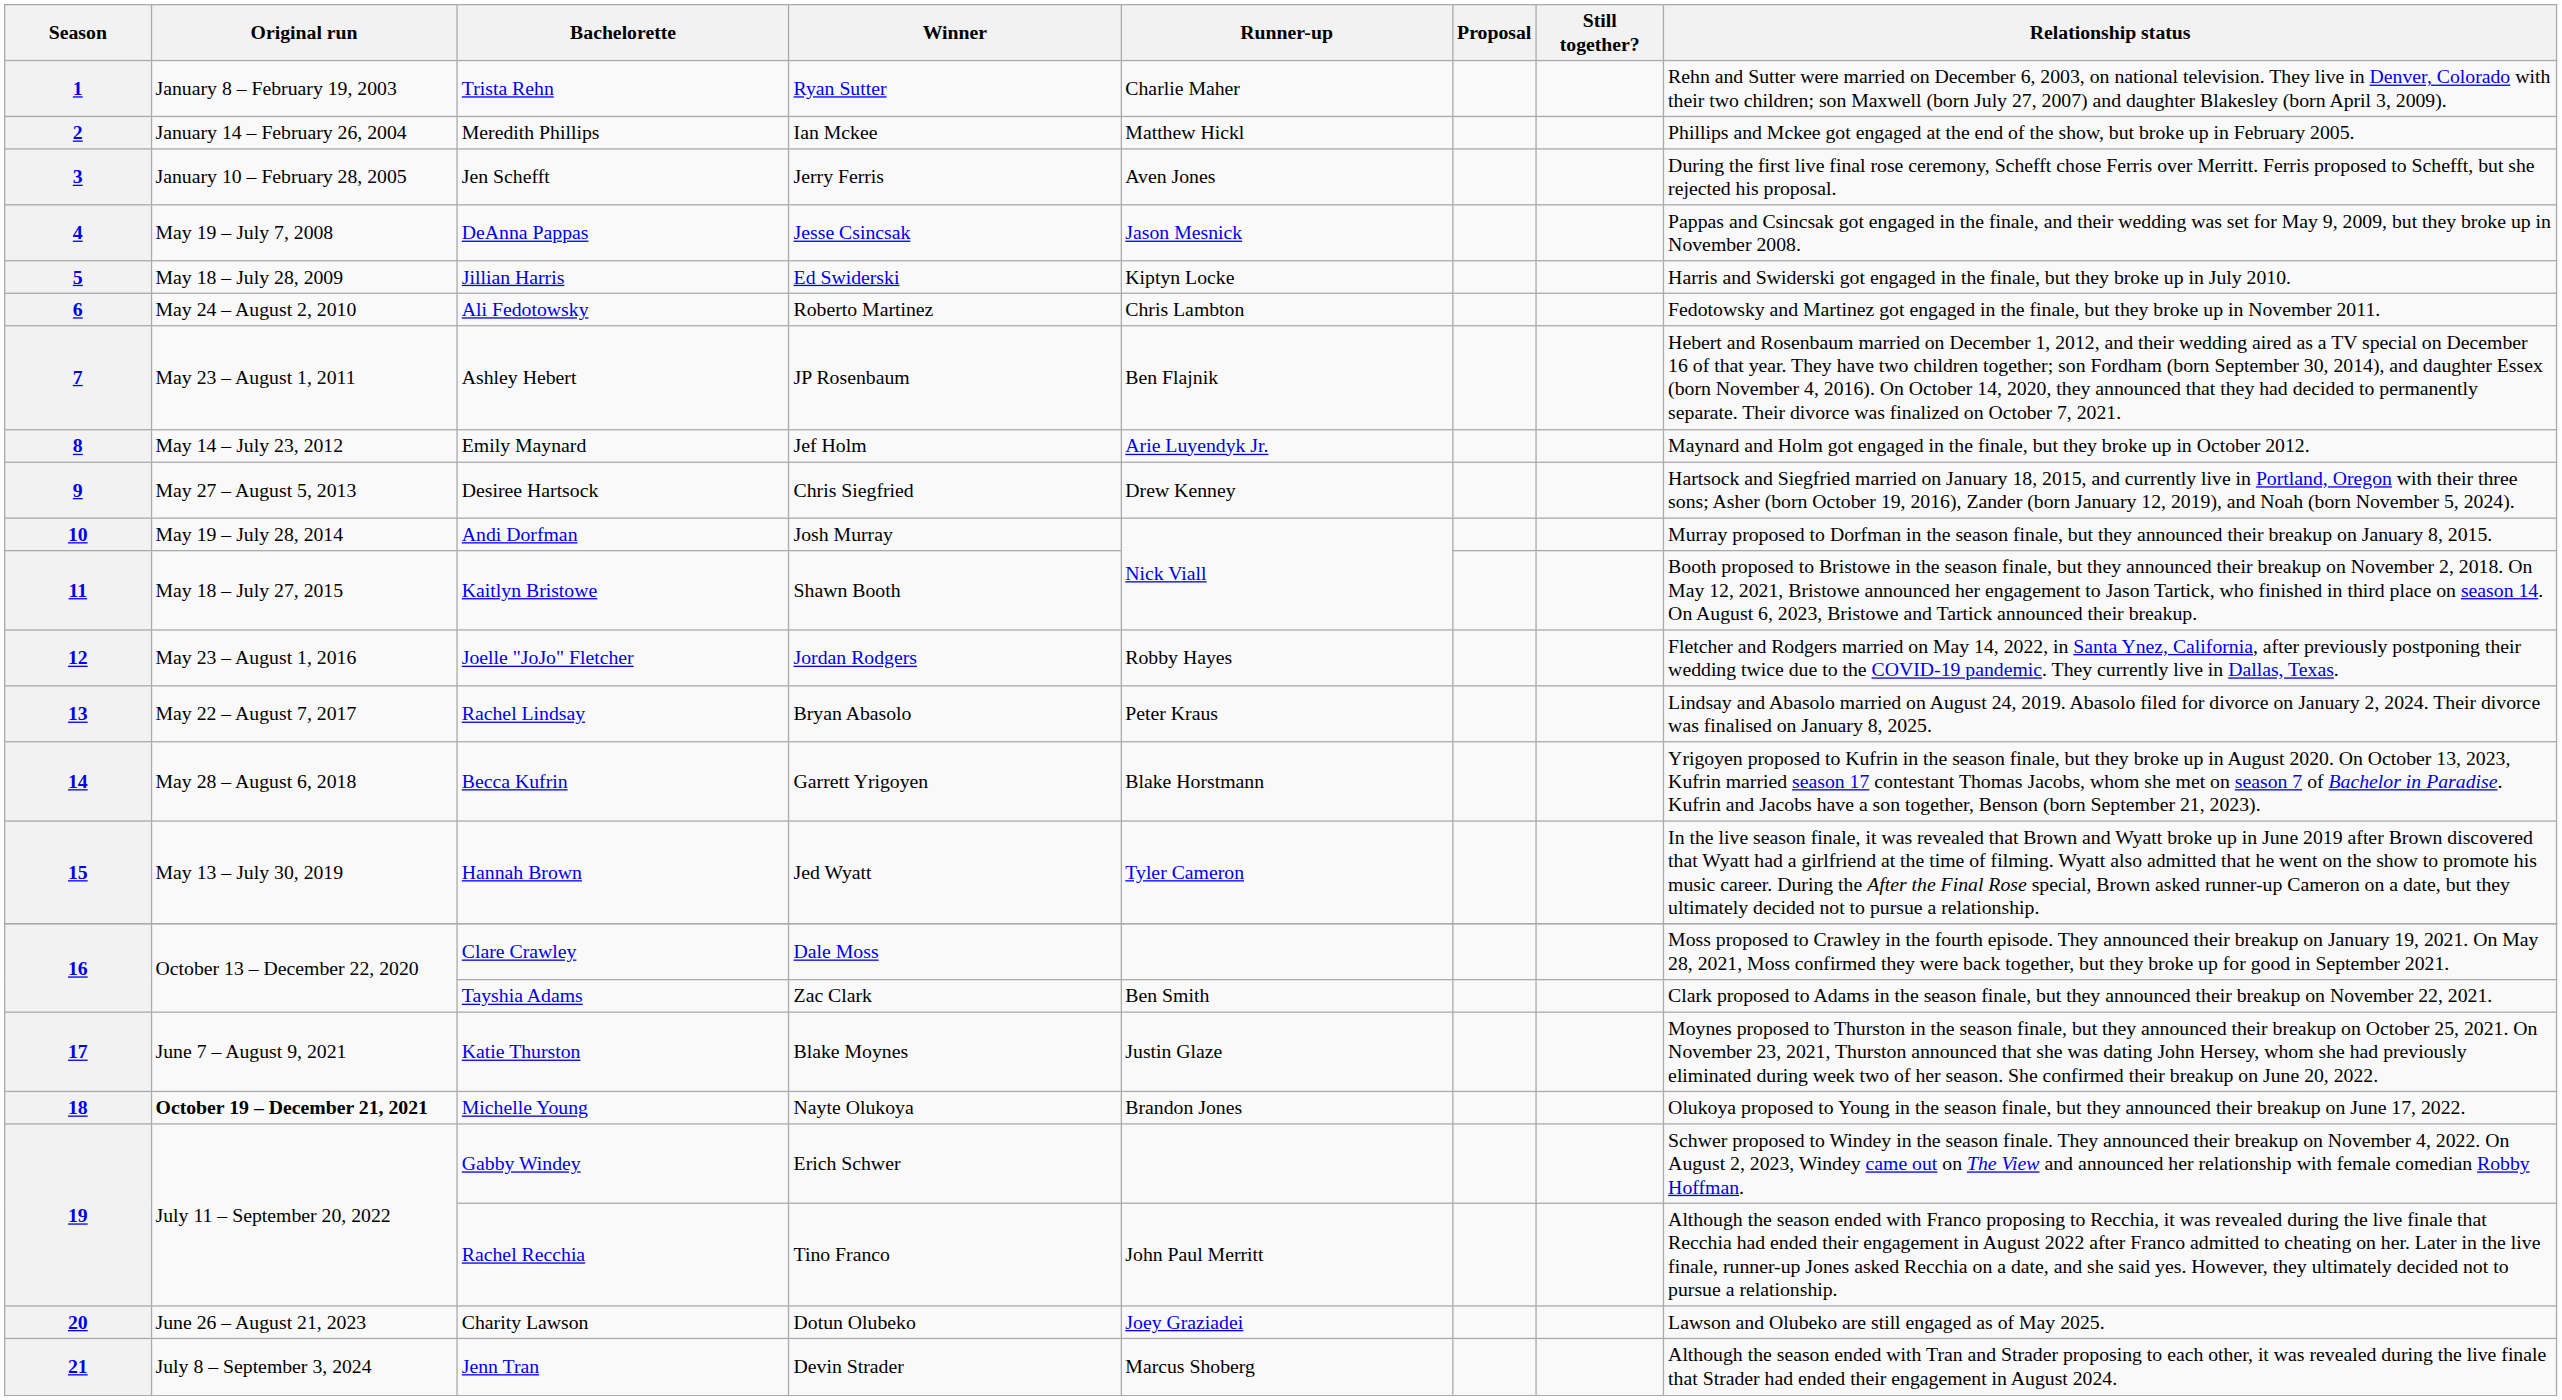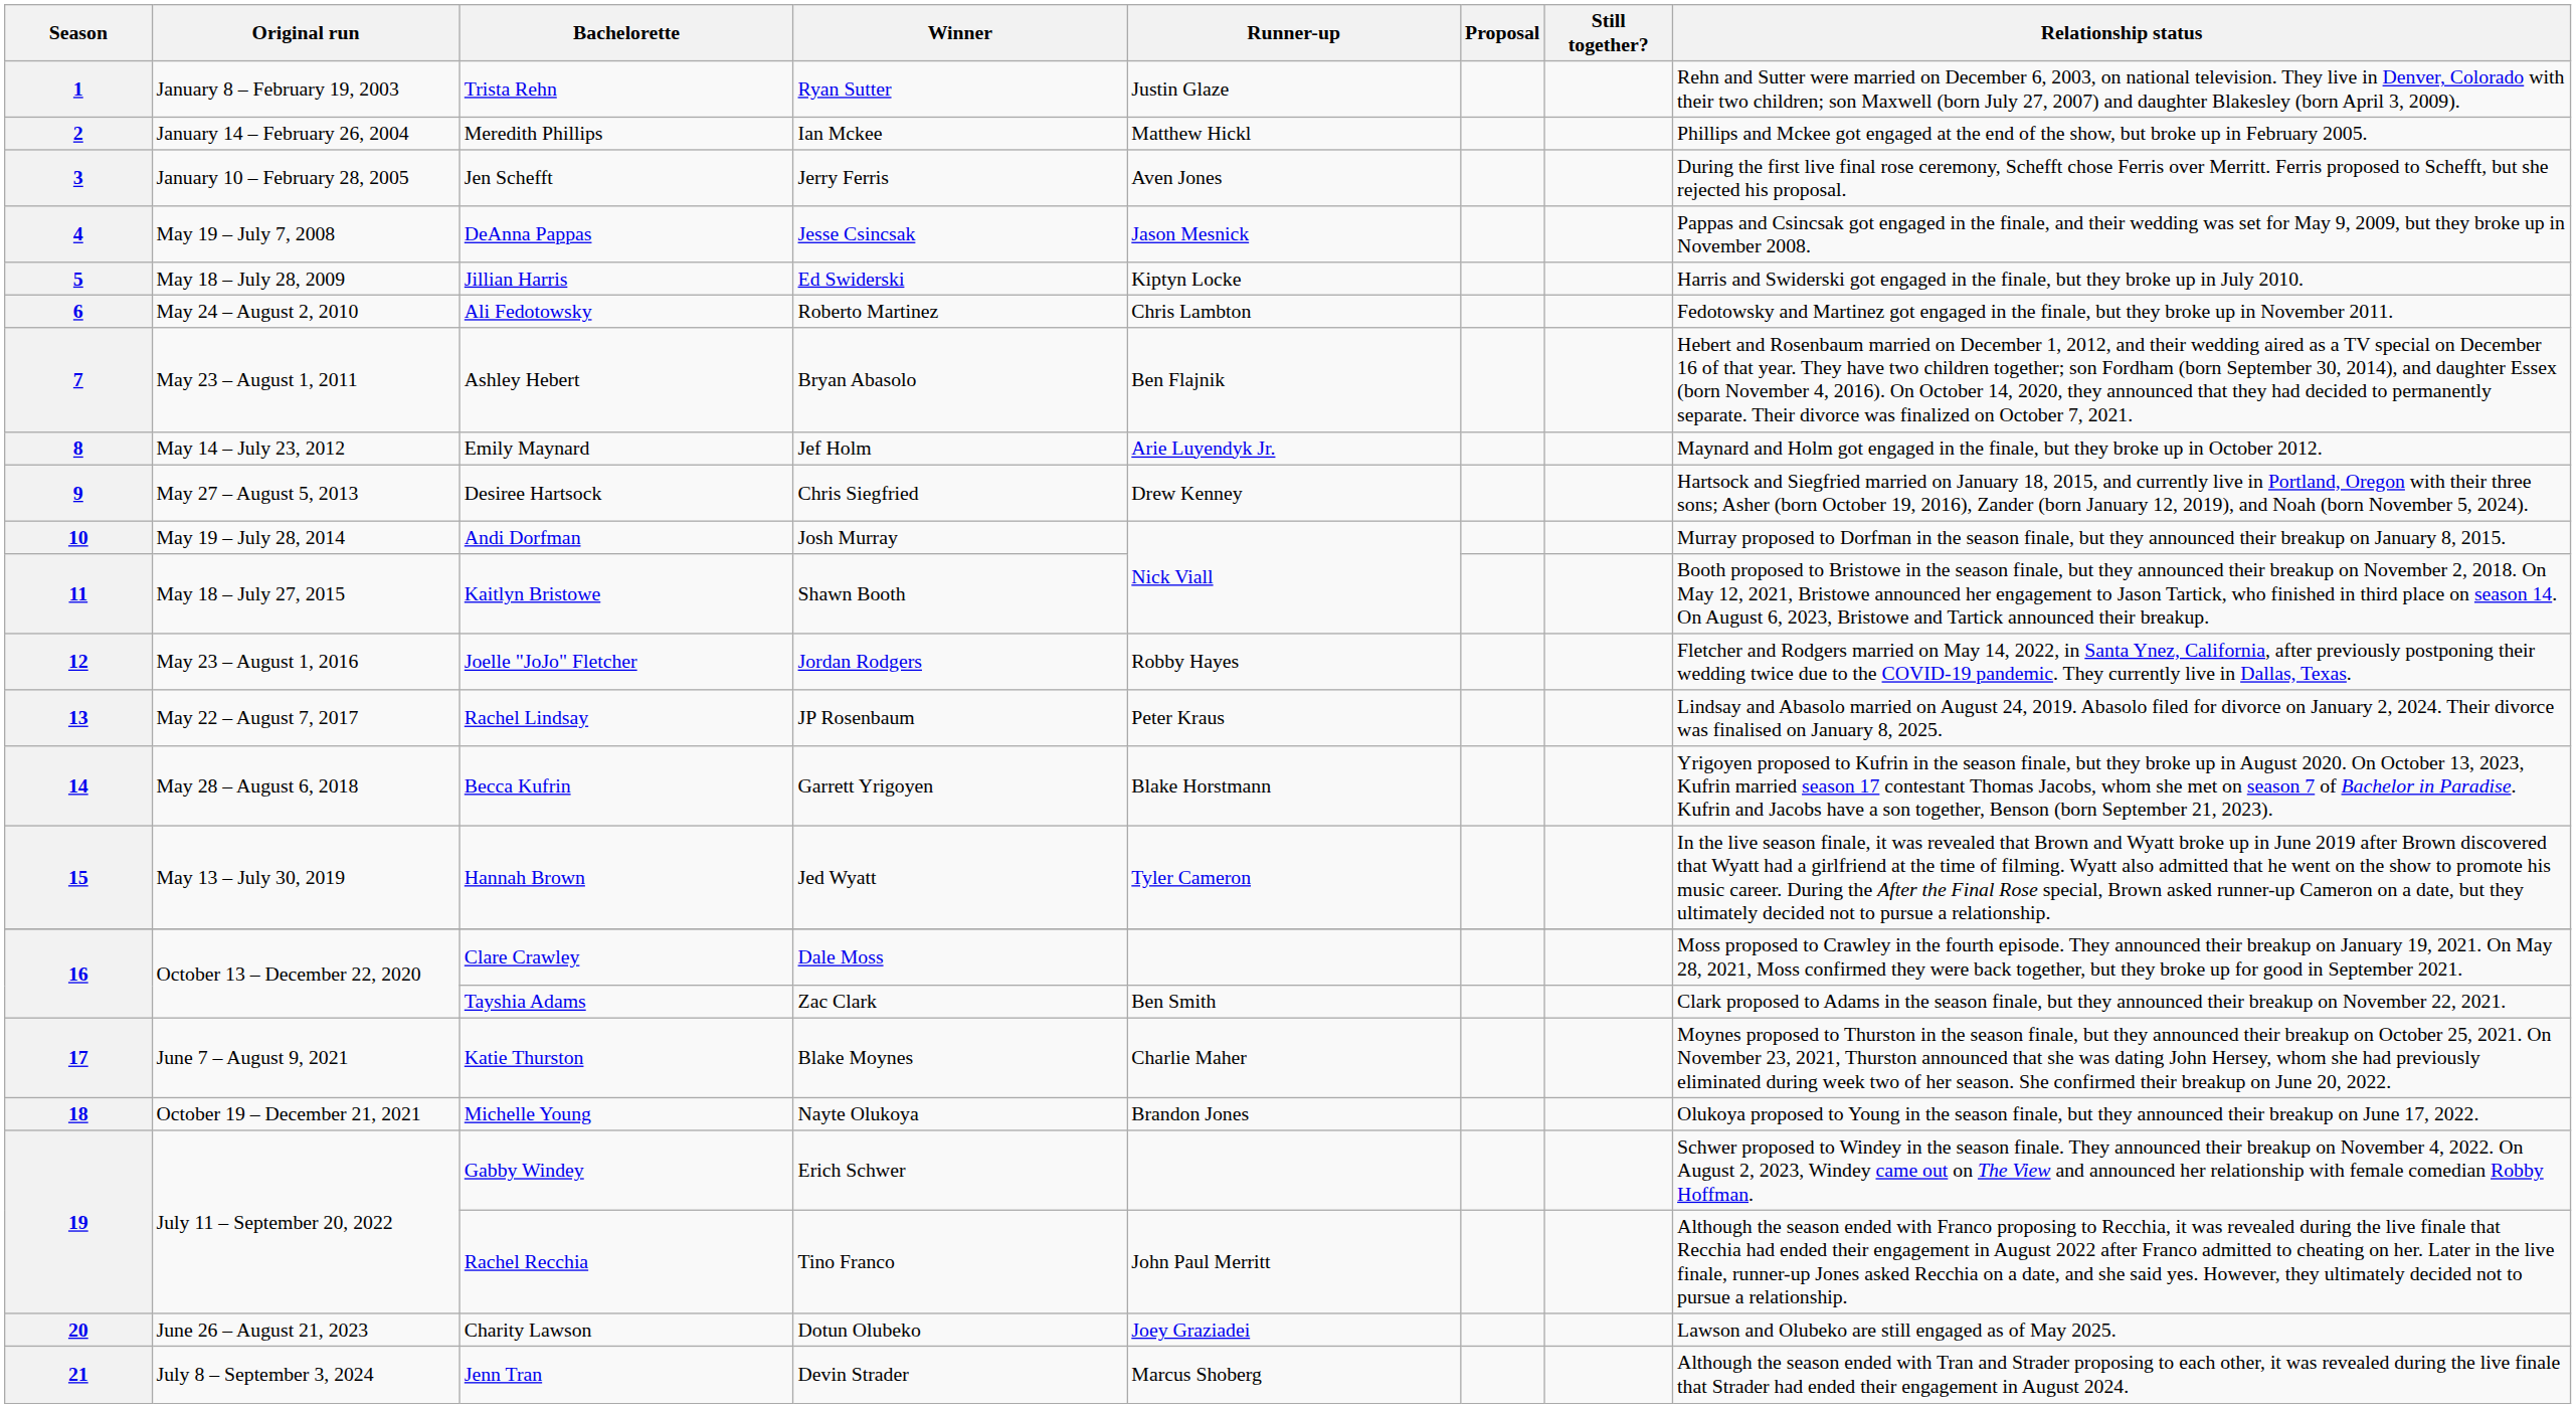 <table class="wikitable plainrowheaders" style="font-size:95%; width:99%;">
 <tr>
 <th scope="col">Season</th>
 <th scope="col" style="width:12%;">Original run</th>
 <th scope="col" width=13%>Bachelorette</th>
 <th scope="col" width=13%>Winner</th>
 <th scope="col" width=13%>Runner-up</th>
 <th scope="col" width=3%>Proposal</th>
 <th scope="col" width=5%>Still together?</th>
 <th scope="col" width=35%>Relationship status</th>
 </tr>
 <tr>
 <th scope="row" style="text-align:center;"><a href='#'>1</a></th>
 <td>January 8 – February 19, 2003</td>
 <td><a href='#'>Trista Rehn</a></td>
 <td><a href='#'>Ryan Sutter</a></td>
-<td>Charlie Maher</td>
+<td>Justin Glaze</td>
 <td></td>
 <td></td>
 <td>Rehn and Sutter were married on December 6, 2003, on national television. They live in <a href='#'>Denver, Colorado</a> with their two children; son Maxwell (born July 27, 2007) and daughter Blakesley (born April 3, 2009).</td>
 </tr>
 <tr>
 <th scope="row" style="text-align:center;"><a href='#'>2</a></th>
 <td>January 14 – February 26, 2004</td>
 <td>Meredith Phillips</td>
 <td>Ian Mckee</td>
 <td>Matthew Hickl</td>
 <td></td>
 <td></td>
 <td>Phillips and Mckee got engaged at the end of the show, but broke up in February 2005.</td>
 </tr>
 <tr>
 <th scope="row" style="text-align:center;"><a href='#'>3</a></th>
 <td>January 10 – February 28, 2005</td>
 <td>Jen Schefft</td>
 <td>Jerry Ferris</td>
 <td>Aven Jones</td>
 <td></td>
 <td></td>
 <td>During the first live final rose ceremony, Schefft chose Ferris over Merritt. Ferris proposed to Schefft, but she rejected his proposal.</td>
 </tr>
 <tr>
 <th scope="row" style="text-align:center;"><a href='#'>4</a></th>
 <td>May 19 – July 7, 2008</td>
 <td><a href='#'>DeAnna Pappas</a></td>
 <td><a href='#'>Jesse Csincsak</a></td>
 <td><a href='#'>Jason Mesnick</a></td>
 <td></td>
 <td></td>
 <td>Pappas and Csincsak got engaged in the finale, and their wedding was set for May 9, 2009, but they broke up in November 2008.</td>
 </tr>
 <tr>
 <th scope="row" style="text-align:center;"><a href='#'>5</a></th>
 <td>May 18 – July 28, 2009</td>
 <td><a href='#'>Jillian Harris</a></td>
 <td><a href='#'>Ed Swiderski</a></td>
 <td>Kiptyn Locke</td>
 <td></td>
 <td></td>
 <td>Harris and Swiderski got engaged in the finale, but they broke up in July 2010.</td>
 </tr>
 <tr>
 <th scope="row" style="text-align:center;"><a href='#'>6</a></th>
 <td>May 24 – August 2, 2010</td>
 <td><a href='#'>Ali Fedotowsky</a></td>
 <td>Roberto Martinez</td>
 <td>Chris Lambton</td>
 <td></td>
 <td></td>
 <td>Fedotowsky and Martinez got engaged in the finale, but they broke up in November 2011.</td>
 </tr>
 <tr>
 <th scope="row" style="text-align:center;"><a href='#'>7</a></th>
 <td>May 23 – August 1, 2011</td>
 <td>Ashley Hebert</td>
-<td>JP Rosenbaum</td>
+<td>Bryan Abasolo</td>
 <td>Ben Flajnik</td>
 <td></td>
 <td></td>
 <td>Hebert and Rosenbaum married on December 1, 2012, and their wedding aired as a TV special on December 16 of that year. They have two children together; son Fordham (born September 30, 2014), and daughter Essex (born November 4, 2016). On October 14, 2020, they announced that they had decided to permanently separate. Their divorce was finalized on October 7, 2021.</td>
 </tr>
 <tr>
 <th scope="row" style="text-align:center;"><a href='#'>8</a></th>
 <td>May 14 – July 23, 2012</td>
 <td>Emily Maynard</td>
 <td>Jef Holm</td>
 <td><a href='#'>Arie Luyendyk Jr.</a></td>
 <td></td>
 <td></td>
 <td>Maynard and Holm got engaged in the finale, but they broke up in October 2012.</td>
 </tr>
 <tr>
 <th scope="row" style="text-align:center;"><a href='#'>9</a></th>
 <td>May 27 – August 5, 2013</td>
 <td>Desiree Hartsock</td>
 <td>Chris Siegfried</td>
 <td>Drew Kenney</td>
 <td></td>
 <td></td>
 <td>Hartsock and Siegfried married on January 18, 2015, and currently live in <a href='#'>Portland, Oregon</a> with their three sons; Asher (born October 19, 2016), Zander (born January 12, 2019), and Noah (born November 5, 2024).</td>
 </tr>
 <tr>
 <th scope="row" style="text-align:center;"><a href='#'>10</a></th>
 <td>May 19 – July 28, 2014</td>
 <td><a href='#'>Andi Dorfman</a></td>
 <td>Josh Murray</td>
 <td rowspan="2"><a href='#'>Nick Viall</a></td>
 <td></td>
 <td></td>
 <td>Murray proposed to Dorfman in the season finale, but they announced their breakup on January 8, 2015.</td>
 </tr>
 <tr>
 <th scope="row" style="text-align:center;"><a href='#'>11</a></th>
 <td>May 18 – July 27, 2015</td>
 <td><a href='#'>Kaitlyn Bristowe</a></td>
 <td>Shawn Booth</td>
 <td></td>
 <td></td>
 <td>Booth proposed to Bristowe in the season finale, but they announced their breakup on November 2, 2018. On May 12, 2021, Bristowe announced her engagement to Jason Tartick, who finished in third place on <a href='#'>season 14</a>. On August 6, 2023, Bristowe and Tartick announced their breakup.</td>
 </tr>
 <tr>
 <th scope="row" style="text-align:center;"><a href='#'>12</a></th>
 <td>May 23 – August 1, 2016</td>
 <td><a href='#'>Joelle "JoJo" Fletcher</a></td>
 <td><a href='#'>Jordan Rodgers</a></td>
 <td>Robby Hayes</td>
 <td></td>
 <td></td>
 <td>Fletcher and Rodgers married on May 14, 2022, in <a href='#'>Santa Ynez, California</a>, after previously postponing their wedding twice due to the <a href='#'>COVID-19 pandemic</a>. They currently live in <a href='#'>Dallas, Texas</a>.</td>
 </tr>
 <tr>
 <th scope="row" style="text-align:center;"><a href='#'>13</a></th>
 <td>May 22 – August 7, 2017</td>
 <td><a href='#'>Rachel Lindsay</a></td>
-<td>Bryan Abasolo</td>
+<td>JP Rosenbaum</td>
 <td>Peter Kraus</td>
 <td></td>
 <td></td>
 <td>Lindsay and Abasolo married on August 24, 2019. Abasolo filed for divorce on January 2, 2024. Their divorce was finalised on January 8, 2025.</td>
 </tr>
 <tr>
 <th scope="row" style="text-align:center;"><a href='#'>14</a></th>
 <td>May 28 – August 6, 2018</td>
 <td><a href='#'>Becca Kufrin</a></td>
 <td>Garrett Yrigoyen</td>
 <td>Blake Horstmann</td>
 <td></td>
 <td></td>
 <td>Yrigoyen proposed to Kufrin in the season finale, but they broke up in August 2020. On October 13, 2023, Kufrin married <a href='#'>season 17</a> contestant Thomas Jacobs, whom she met on <a href='#'>season 7</a> of <em><a href='#'>Bachelor in Paradise</a></em>. Kufrin and Jacobs have a son together, Benson (born September 21, 2023).</td>
 </tr>
 <tr>
 <th scope="row" style="text-align:center;"><a href='#'>15</a></th>
 <td>May 13 – July 30, 2019</td>
 <td><a href='#'>Hannah Brown</a></td>
 <td>Jed Wyatt</td>
 <td><a href='#'>Tyler Cameron</a></td>
 <td></td>
 <td></td>
 <td>In the live season finale, it was revealed that Brown and Wyatt broke up in June 2019 after Brown discovered that Wyatt had a girlfriend at the time of filming. Wyatt also admitted that he went on the show to promote his music career. During the <em>After the Final Rose</em> special, Brown asked runner-up Cameron on a date, but they ultimately decided not to pursue a relationship.</td>
 </tr>
 <tr>
 </tr>
 <tr>
 <th scope="row" rowspan="2" style="text-align:center;"><a href='#'>16</a></th>
 <td rowspan="2" style="text-align:left;">October 13 – December 22, 2020</td>
 <td><a href='#'>Clare Crawley</a></td>
 <td><a href='#'>Dale Moss</a></td>
 <td></td>
 <td></td>
 <td></td>
 <td>Moss proposed to Crawley in the fourth episode. They announced their breakup on January 19, 2021. On May 28, 2021, Moss confirmed they were back together, but they broke up for good in September 2021.</td>
 </tr>
 <tr>
 <td><a href='#'>Tayshia Adams</a></td>
 <td>Zac Clark</td>
 <td>Ben Smith</td>
 <td></td>
 <td></td>
 <td>Clark proposed to Adams in the season finale, but they announced their breakup on November 22, 2021.</td>
 </tr>
 <tr>
 <th scope="row" style="text-align:center;"><a href='#'>17</a></th>
 <td>June 7 – August 9, 2021</td>
 <td><a href='#'>Katie Thurston</a></td>
 <td>Blake Moynes</td>
-<td>Justin Glaze</td>
+<td>Charlie Maher</td>
 <td></td>
 <td></td>
 <td>Moynes proposed to Thurston in the season finale, but they announced their breakup on October 25, 2021. On November 23, 2021, Thurston announced that she was dating John Hersey, whom she had previously eliminated during week two of her season. She confirmed their breakup on June 20, 2022.</td>
 </tr>
 <tr>
 <th scope="row" style="text-align:center;"><a href='#'>18</a></th>
-<td><strong>October 19 – December 21, 2021</strong></td>
+<td>October 19 – December 21, 2021</td>
 <td><a href='#'>Michelle Young</a></td>
 <td>Nayte Olukoya</td>
 <td>Brandon Jones</td>
 <td></td>
 <td></td>
 <td>Olukoya proposed to Young in the season finale, but they announced their breakup on June 17, 2022.</td>
 </tr>
 <tr>
 <th scope="row" rowspan="2" style="text-align:center;"><a href='#'>19</a></th>
 <td rowspan="2" style="text-align:left;">July 11 – September 20, 2022</td>
 <td><a href='#'>Gabby Windey</a></td>
 <td>Erich Schwer</td>
 <td></td>
 <td></td>
 <td></td>
 <td>Schwer proposed to Windey in the season finale. They announced their breakup on November 4, 2022. On August 2, 2023, Windey <a href='#'>came out</a> on <em><a href='#'>The View</a></em> and announced her relationship with female comedian <a href='#'>Robby Hoffman</a>.</td>
 </tr>
 <tr>
 <td><a href='#'>Rachel Recchia</a></td>
 <td>Tino Franco</td>
 <td>John Paul Merritt</td>
 <td></td>
 <td></td>
 <td>Although the season ended with Franco proposing to Recchia, it was revealed during the live finale that Recchia had ended their engagement in August 2022 after Franco admitted to cheating on her. Later in the live finale, runner-up Jones asked Recchia on a date, and she said yes. However, they ultimately decided not to pursue a relationship.</td>
 </tr>
 <tr>
 <th scope="row" style="text-align:center;"><a href='#'>20</a></th>
 <td>June 26 – August 21, 2023</td>
 <td>Charity Lawson</td>
 <td>Dotun Olubeko</td>
 <td><a href='#'>Joey Graziadei</a></td>
 <td></td>
 <td></td>
 <td>Lawson and Olubeko are still engaged as of May 2025.</td>
 </tr>
 <tr>
 <th scope="row" style="text-align:center;"><a href='#'>21</a></th>
 <td>July 8 – September 3, 2024</td>
 <td><a href='#'>Jenn Tran</a></td>
 <td>Devin Strader</td>
 <td>Marcus Shoberg</td>
 <td></td>
 <td></td>
 <td>Although the season ended with Tran and Strader proposing to each other, it was revealed during the live finale that Strader had ended their engagement in August 2024.</td>
 </tr>
 </table>
